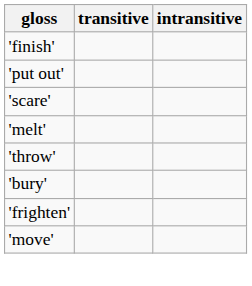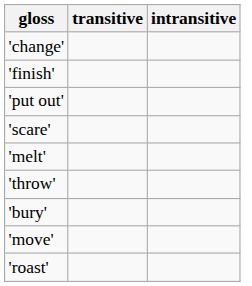 <table class="wikitable" border="1">
 <tr>
 <th>gloss</th>
 <th>transitive</th>
 <th>intransitive</th>
+</tr>
+<tr>
+<td>'change'</td>
+<td></td>
+<td></td>
 </tr>
 <tr>
 <td>'finish'</td>
 <td></td>
 <td></td>
 </tr>
 <tr>
 <td>'put out'</td>
 <td></td>
 <td></td>
 </tr>
 <tr>
 <td>'scare'</td>
 <td></td>
 <td></td>
 </tr>
 <tr>
 <td>'melt'</td>
 <td></td>
 <td></td>
 </tr>
 <tr>
 <td>'throw'</td>
 <td></td>
 <td></td>
 </tr>
 <tr>
 <td>'bury'</td>
 <td></td>
 <td></td>
 </tr>
 <tr>
-<td>'frighten'</td>
+<td>'move'</td>
 <td></td>
 <td></td>
 </tr>
 <tr>
-<td>'move'</td>
+<td>'roast'</td>
 <td></td>
 <td></td>
 </tr>
 </table>
